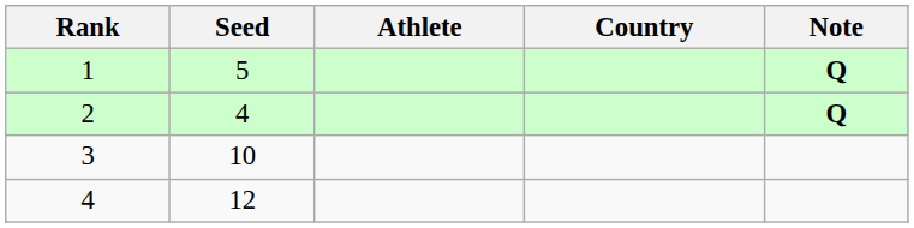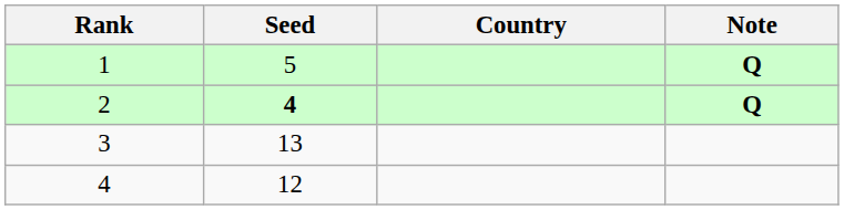 <table class="wikitable sortable" style="text-align:center" width=60%>
 <tr>
 <th>Rank</th>
 <th>Seed</th>
-<th>Athlete</th>
 <th>Country</th>
 <th>Note</th>
 </tr>
 <tr bgcolor=ccffcc>
 <td>1</td>
 <td>5</td>
 <td align=left></td>
-<td align=left></td>
 <td><strong>Q</strong></td>
 </tr>
 <tr bgcolor=ccffcc>
 <td>2</td>
-<td>4</td>
-<td align=left></td>
+<td><strong>4</strong></td>
 <td align=left></td>
 <td><strong>Q</strong></td>
 </tr>
 <tr>
 <td>3</td>
-<td>10</td>
-<td align=left></td>
+<td>13</td>
 <td align=left></td>
 <td></td>
 </tr>
 <tr>
 <td>4</td>
 <td>12</td>
 <td align=left></td>
-<td align=left></td>
 <td></td>
 </tr>
 </table>
